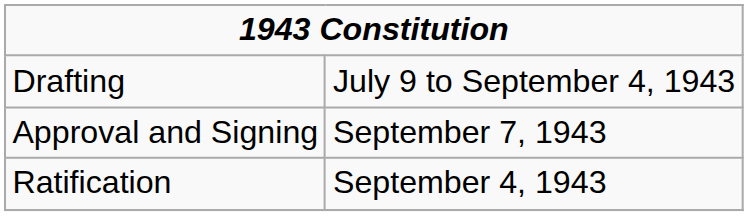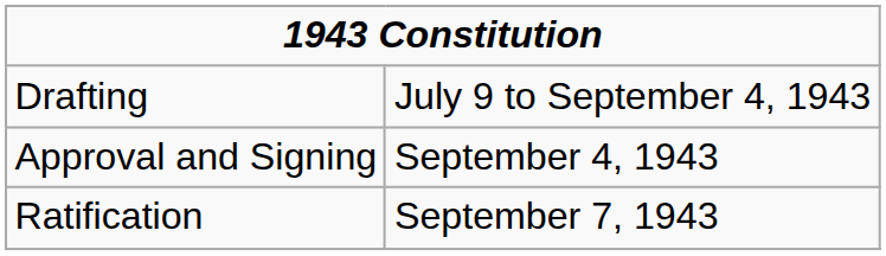 <table class=wikitable>
 <tr>
 <td colspan=4 align=center><strong><em>1943 Constitution</em></strong></td>
 </tr>
 <tr>
 <td>Drafting</td>
 <td>July 9  to September 4, 1943</td>
 </tr>
 <tr>
 <td>Approval and Signing</td>
-<td>September 7, 1943</td>
+<td>September 4, 1943</td>
 </tr>
 <tr>
 <td>Ratification</td>
-<td>September 4, 1943</td>
+<td>September 7, 1943</td>
 </tr>
 <tr>
 </tr>
 </table>
